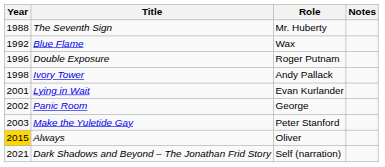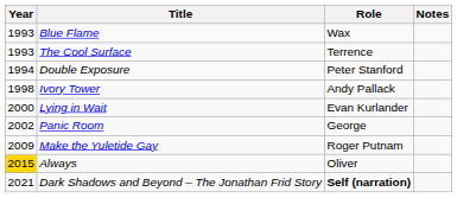 <table class="wikitable sortable">
 <tr>
 <th>Year</th>
 <th>Title</th>
 <th>Role</th>
 <th>Notes</th>
 </tr>
 <tr>
-<td>1988</td>
-<td><em>The Seventh Sign</em></td>
-<td>Mr. Huberty</td>
-<td></td>
-</tr>
-<tr>
-<td>1992</td>
+<td>1993</td>
 <td><a href='#'><em>Blue Flame</em></a></td>
 <td>Wax</td>
 <td></td>
 </tr>
 <tr>
-<td>1996</td>
+<td>1993</td>
+<td><em><a href='#'>The Cool Surface</a></em></td>
+<td>Terrence</td>
+<td></td>
+</tr>
+<tr>
+<td>1994</td>
 <td><em>Double Exposure</em></td>
-<td>Roger Putnam</td>
+<td>Peter Stanford</td>
 <td></td>
 </tr>
 <tr>
 <td>1998</td>
 <td><a href='#'><em>Ivory Tower</em></a></td>
 <td>Andy Pallack</td>
 <td></td>
 </tr>
 <tr>
-<td>2001</td>
+<td>2000</td>
 <td><em><a href='#'>Lying in Wait</a></em></td>
 <td>Evan Kurlander</td>
 <td></td>
 </tr>
 <tr>
 <td>2002</td>
 <td><em><a href='#'>Panic Room</a></em></td>
 <td>George</td>
 <td></td>
 </tr>
 <tr>
-<td>2003</td>
+<td>2009</td>
 <td><em><a href='#'>Make the Yuletide Gay</a></em></td>
-<td>Peter Stanford</td>
+<td>Roger Putnam</td>
 <td></td>
 </tr>
 <tr>
 <td style="background: gold;">2015</td>
 <td><em>Always</em></td>
 <td>Oliver</td>
 <td></td>
 </tr>
 <tr>
 <td>2021</td>
 <td><em>Dark Shadows and Beyond – The Jonathan Frid Story</em></td>
-<td>Self (narration)</td>
+<td><strong>Self (narration)</strong></td>
 <td></td>
 </tr>
 </table>
